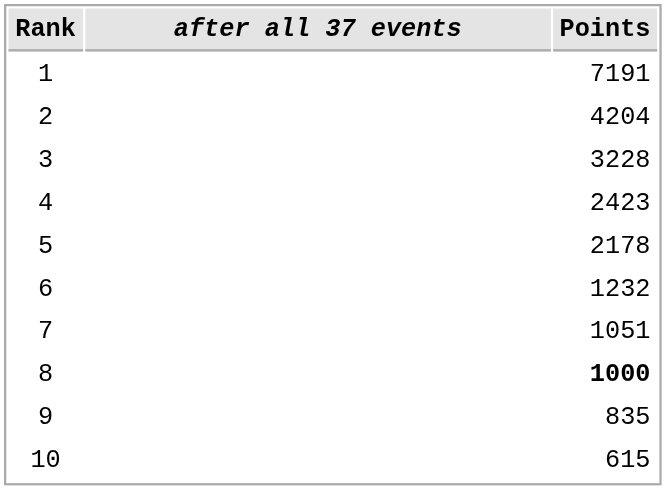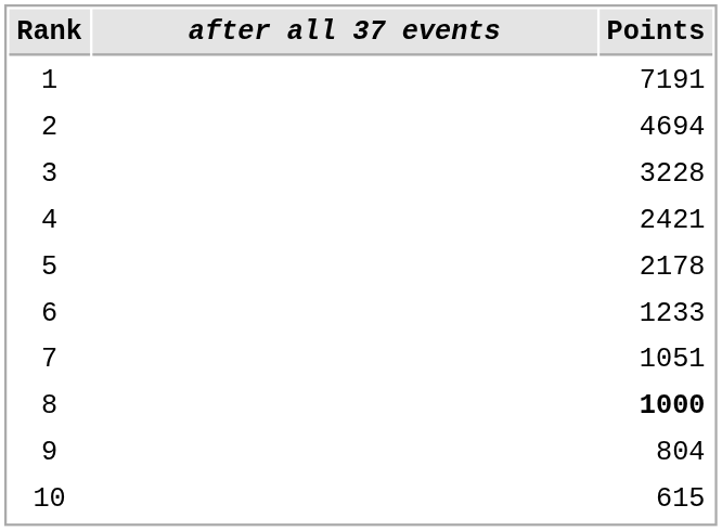 <table cellspacing="1" cellpadding="3" style="border:1px solid #AAAAAA; font-size:86%;">
 <tr bgcolor="#E4E4E4">
 <th style="border-bottom:1px solid #AAAAAA" width=10>Rank</th>
 <th style="border-bottom:1px solid #AAAAAA" width=200><em>after all 37 events</em></th>
 <th style="border-bottom:1px solid #AAAAAA" width=20 align=right>Points</th>
 </tr>
 <tr>
 <td align=center>1</td>
 <td><strong></strong></td>
 <td align=right>7191</td>
 </tr>
 <tr>
 <td align=center>2</td>
 <td></td>
-<td align=right>4204</td>
+<td align=right>4694</td>
 </tr>
 <tr>
 <td align=center>3</td>
 <td></td>
 <td align=right>3228</td>
 </tr>
 <tr>
 <td align=center>4</td>
 <td></td>
-<td align=right>2423</td>
+<td align=right>2421</td>
 </tr>
 <tr>
 <td align=center>5</td>
 <td></td>
 <td align=right>2178</td>
 </tr>
 <tr>
 <td align=center>6</td>
 <td></td>
-<td align=right>1232</td>
+<td align=right>1233</td>
 </tr>
 <tr>
 <td align=center>7</td>
 <td></td>
 <td align=right>1051</td>
 </tr>
 <tr>
 <td align=center>8</td>
 <td>  </td>
 <td align=right><strong>1000</strong></td>
 </tr>
 <tr>
 <td align=center>9</td>
 <td></td>
-<td align=right>835</td>
+<td align=right>804</td>
 </tr>
 <tr>
 <td align=center>10</td>
 <td></td>
 <td align=right>615</td>
 </tr>
 </table>
